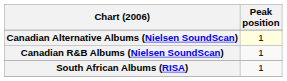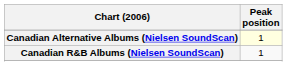 <table class="wikitable sortable plainrowheaders">
 <tr>
 <th scope="col">Chart (2006)</th>
 <th scope="col">Peak<br>position</th>
 </tr>
 <tr>
 </tr>
 <tr>
 </tr>
 <tr>
 </tr>
 <tr>
 </tr>
 <tr>
 </tr>
 <tr>
 <th scope="row">Canadian Alternative Albums (<a href='#'>Nielsen SoundScan</a>)</th>
 <td style="background: lightyellow; text-align:center;">1</td>
 </tr>
 <tr>
 <th scope="row">Canadian R&B Albums (<a href='#'>Nielsen SoundScan</a>)</th>
 <td style="text-align:center;">1</td>
 </tr>
 <tr>
 </tr>
 <tr>
 </tr>
 <tr>
 </tr>
 <tr>
 </tr>
 <tr>
 </tr>
 <tr>
 </tr>
 <tr>
 </tr>
 <tr>
 </tr>
 <tr>
-<th scope="row">South African Albums (<a href='#'>RISA</a>)</th>
-<td style="text-align:center;">1</td>
-</tr>
-<tr>
 </tr>
 <tr>
 </tr>
 <tr>
 </tr>
 <tr>
 </tr>
 </table>
